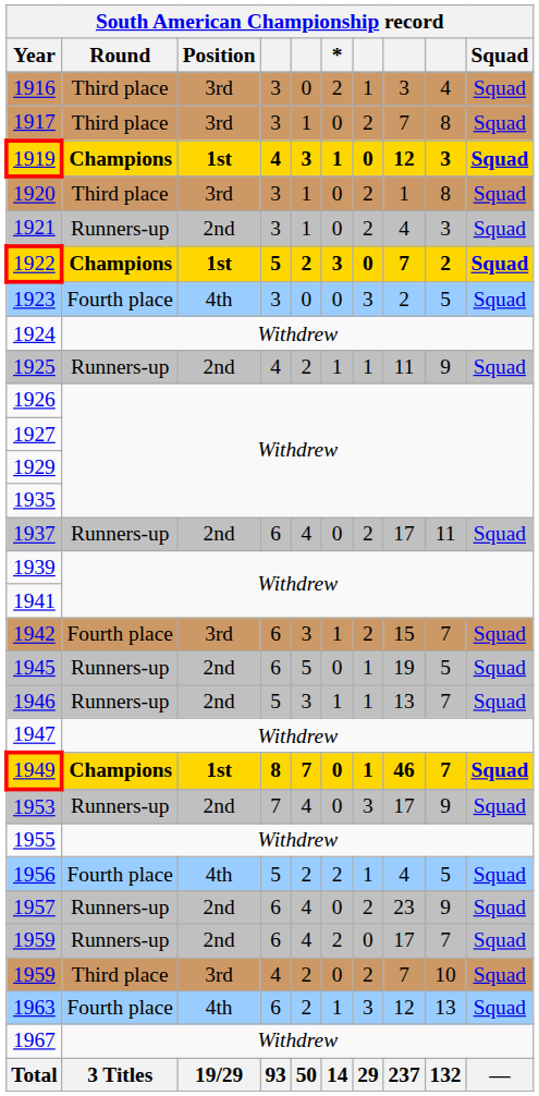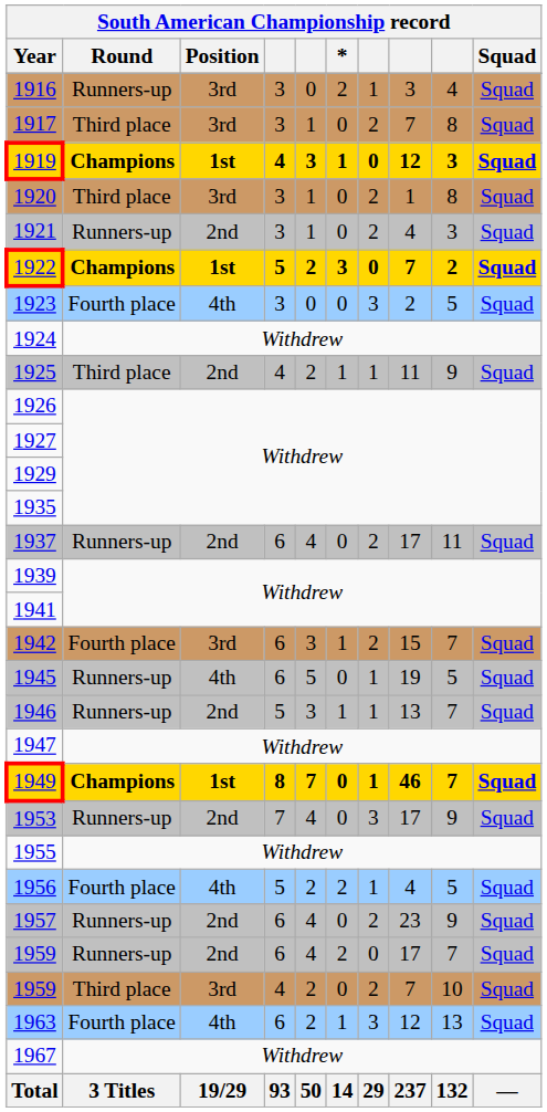 <table class="wikitable" style="text-align: center;">
 <tr>
 <th colspan=10><a href='#'>South American Championship</a> record</th>
 </tr>
 <tr>
 <th>Year</th>
 <th>Round</th>
 <th>Position</th>
 <th></th>
 <th></th>
 <th>*</th>
 <th></th>
 <th></th>
 <th></th>
 <th>Squad</th>
 </tr>
 <tr>
 </tr>
 <tr style="background:#c96;">
 <td> <a href='#'>1916</a></td>
-<td>Third place</td>
+<td>Runners-up</td>
 <td>3rd</td>
 <td>3</td>
 <td>0</td>
 <td>2</td>
 <td>1</td>
 <td>3</td>
 <td>4</td>
 <td><a href='#'>Squad</a></td>
 </tr>
 <tr style="background:#c96;">
 <td> <a href='#'>1917</a></td>
 <td>Third place</td>
 <td>3rd</td>
 <td>3</td>
 <td>1</td>
 <td>0</td>
 <td>2</td>
 <td>7</td>
 <td>8</td>
 <td><a href='#'>Squad</a></td>
 </tr>
 <tr style="background:Gold;">
 <td style="background:gold; border:3px solid red;"> <a href='#'>1919</a></td>
 <td><strong>Champions</strong></td>
 <td><strong>1st</strong></td>
 <td><strong>4</strong></td>
 <td><strong>3</strong></td>
 <td><strong>1</strong></td>
 <td><strong>0</strong></td>
 <td><strong>12</strong></td>
 <td><strong>3</strong></td>
 <td><strong><a href='#'>Squad</a></strong></td>
 </tr>
 <tr style="background:#c96;">
 <td> <a href='#'>1920</a></td>
 <td>Third place</td>
 <td>3rd</td>
 <td>3</td>
 <td>1</td>
 <td>0</td>
 <td>2</td>
 <td>1</td>
 <td>8</td>
 <td><a href='#'>Squad</a></td>
 </tr>
 <tr style="background:Silver;">
 <td> <a href='#'>1921</a></td>
 <td>Runners-up</td>
 <td>2nd</td>
 <td>3</td>
 <td>1</td>
 <td>0</td>
 <td>2</td>
 <td>4</td>
 <td>3</td>
 <td><a href='#'>Squad</a></td>
 </tr>
 <tr style="background:Gold;">
 <td style="background:gold; border:3px solid red;"> <a href='#'>1922</a></td>
 <td><strong>Champions</strong></td>
 <td><strong>1st</strong></td>
 <td><strong>5</strong></td>
 <td><strong>2</strong></td>
 <td><strong>3</strong></td>
 <td><strong>0</strong></td>
 <td><strong>7</strong></td>
 <td><strong>2</strong></td>
 <td><strong><a href='#'>Squad</a></strong></td>
 </tr>
 <tr style="background:#9acdff;">
 <td> <a href='#'>1923</a></td>
 <td>Fourth place</td>
 <td>4th</td>
 <td>3</td>
 <td>0</td>
 <td>0</td>
 <td>3</td>
 <td>2</td>
 <td>5</td>
 <td><a href='#'>Squad</a></td>
 </tr>
 <tr>
 <td> <a href='#'>1924</a></td>
 <td colspan=9><em>Withdrew</em></td>
 </tr>
 <tr style="background:Silver;">
 <td> <a href='#'>1925</a></td>
-<td>Runners-up</td>
+<td>Third place</td>
 <td>2nd</td>
 <td>4</td>
 <td>2</td>
 <td>1</td>
 <td>1</td>
 <td>11</td>
 <td>9</td>
 <td><a href='#'>Squad</a></td>
 </tr>
 <tr>
 <td> <a href='#'>1926</a></td>
 <td colspan=9 rowspan=4><em>Withdrew</em></td>
 </tr>
 <tr>
 <td> <a href='#'>1927</a></td>
 </tr>
 <tr>
 <td> <a href='#'>1929</a></td>
 </tr>
 <tr>
 <td> <a href='#'>1935</a></td>
 </tr>
 <tr style="background:Silver;">
 <td> <a href='#'>1937</a></td>
 <td>Runners-up</td>
 <td>2nd</td>
 <td>6</td>
 <td>4</td>
 <td>0</td>
 <td>2</td>
 <td>17</td>
 <td>11</td>
 <td><a href='#'>Squad</a></td>
 </tr>
 <tr>
 <td> <a href='#'>1939</a></td>
 <td colspan=9 rowspan=2><em>Withdrew</em></td>
 </tr>
 <tr>
 <td> <a href='#'>1941</a></td>
 </tr>
 <tr style="background:#c96;">
 <td> <a href='#'>1942</a></td>
 <td>Fourth place</td>
 <td>3rd</td>
 <td>6</td>
 <td>3</td>
 <td>1</td>
 <td>2</td>
 <td>15</td>
 <td>7</td>
 <td><a href='#'>Squad</a></td>
 </tr>
 <tr style="background:Silver;">
 <td> <a href='#'>1945</a></td>
 <td>Runners-up</td>
-<td>2nd</td>
+<td>4th</td>
 <td>6</td>
 <td>5</td>
 <td>0</td>
 <td>1</td>
 <td>19</td>
 <td>5</td>
 <td><a href='#'>Squad</a></td>
 </tr>
 <tr style="background:Silver;">
 <td> <a href='#'>1946</a></td>
 <td>Runners-up</td>
 <td>2nd</td>
 <td>5</td>
 <td>3</td>
 <td>1</td>
 <td>1</td>
 <td>13</td>
 <td>7</td>
 <td><a href='#'>Squad</a></td>
 </tr>
 <tr>
 <td> <a href='#'>1947</a></td>
 <td colspan=9><em>Withdrew</em></td>
 </tr>
 <tr style="background:Gold;">
 <td style="background:gold; border:3px solid red;"> <a href='#'>1949</a></td>
 <td><strong>Champions</strong></td>
 <td><strong>1st</strong></td>
 <td><strong>8</strong></td>
 <td><strong>7</strong></td>
 <td><strong>0</strong></td>
 <td><strong>1</strong></td>
 <td><strong>46</strong></td>
 <td><strong>7</strong></td>
 <td><strong><a href='#'>Squad</a></strong></td>
 </tr>
 <tr style="background:Silver;">
 <td> <a href='#'>1953</a></td>
 <td>Runners-up</td>
 <td>2nd</td>
 <td>7</td>
 <td>4</td>
 <td>0</td>
 <td>3</td>
 <td>17</td>
 <td>9</td>
 <td><a href='#'>Squad</a></td>
 </tr>
 <tr>
 <td> <a href='#'>1955</a></td>
 <td colspan=9><em>Withdrew</em></td>
 </tr>
 <tr style="background:#9acdff;">
 <td> <a href='#'>1956</a></td>
 <td>Fourth place</td>
 <td>4th</td>
 <td>5</td>
 <td>2</td>
 <td>2</td>
 <td>1</td>
 <td>4</td>
 <td>5</td>
 <td><a href='#'>Squad</a></td>
 </tr>
 <tr style="background:Silver;">
 <td> <a href='#'>1957</a></td>
 <td>Runners-up</td>
 <td>2nd</td>
 <td>6</td>
 <td>4</td>
 <td>0</td>
 <td>2</td>
 <td>23</td>
 <td>9</td>
 <td><a href='#'>Squad</a></td>
 </tr>
 <tr style="background:Silver;">
 <td> <a href='#'>1959</a></td>
 <td>Runners-up</td>
 <td>2nd</td>
 <td>6</td>
 <td>4</td>
 <td>2</td>
 <td>0</td>
 <td>17</td>
 <td>7</td>
 <td><a href='#'>Squad</a></td>
 </tr>
 <tr style="background:#c96;">
 <td> <a href='#'>1959</a></td>
 <td>Third place</td>
 <td>3rd</td>
 <td>4</td>
 <td>2</td>
 <td>0</td>
 <td>2</td>
 <td>7</td>
 <td>10</td>
 <td><a href='#'>Squad</a></td>
 </tr>
 <tr style="background:#9acdff;">
 <td> <a href='#'>1963</a></td>
 <td>Fourth place</td>
 <td>4th</td>
 <td>6</td>
 <td>2</td>
 <td>1</td>
 <td>3</td>
 <td>12</td>
 <td>13</td>
 <td><a href='#'>Squad</a></td>
 </tr>
 <tr>
 <td> <a href='#'>1967</a></td>
 <td colspan=9><em>Withdrew</em></td>
 </tr>
 <tr>
 <th>Total</th>
 <th>3 Titles</th>
 <th>19/29</th>
 <th>93</th>
 <th>50</th>
 <th>14</th>
 <th>29</th>
 <th>237</th>
 <th>132</th>
 <th>—</th>
 </tr>
 </table>
